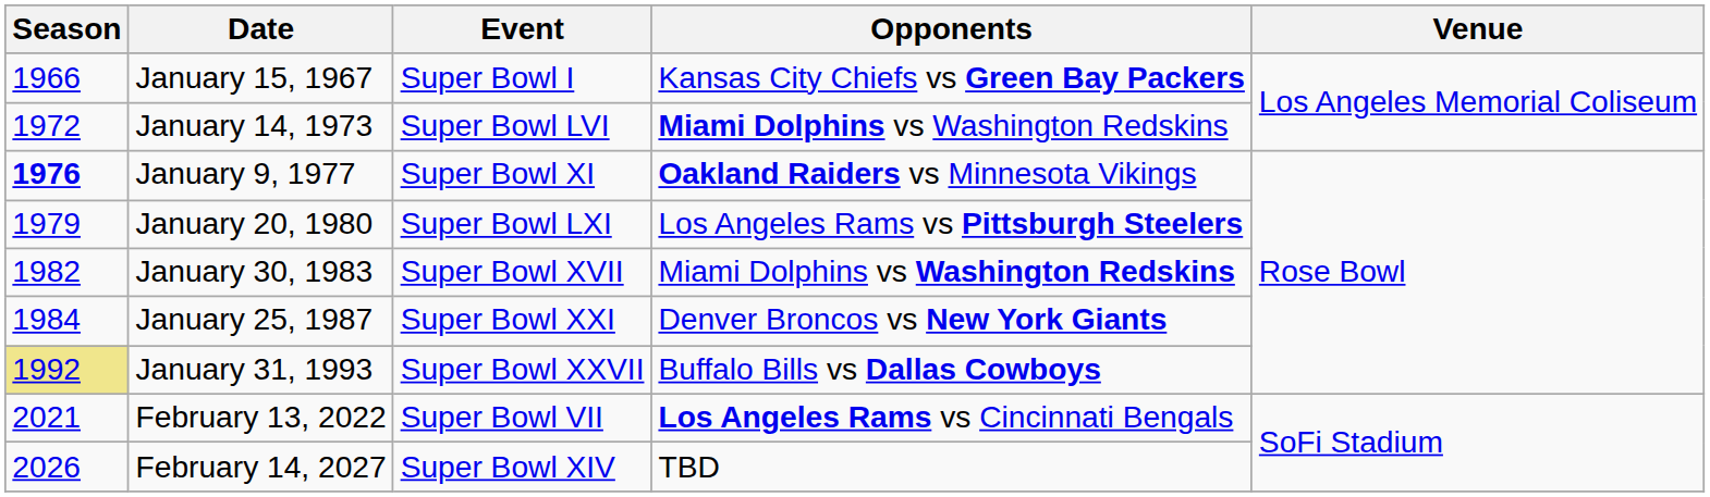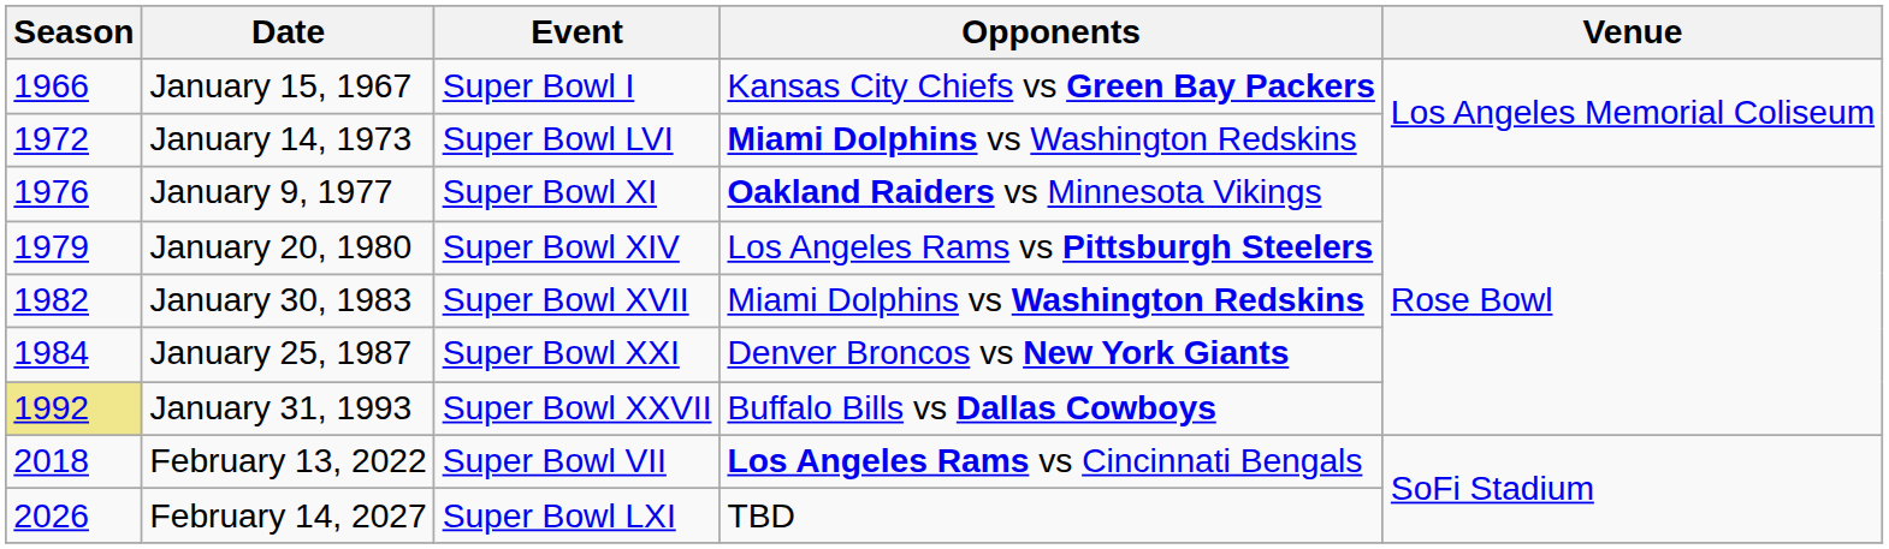 <table class="wikitable">
 <tr>
 <th>Season</th>
 <th>Date</th>
 <th>Event</th>
 <th>Opponents</th>
 <th>Venue</th>
 </tr>
 <tr>
 <td><a href='#'>1966</a></td>
 <td>January 15, 1967</td>
 <td><a href='#'>Super Bowl I</a></td>
 <td><a href='#'>Kansas City Chiefs</a> vs <strong><a href='#'>Green Bay Packers</a></strong></td>
 <td rowspan="2"><a href='#'>Los Angeles Memorial Coliseum</a></td>
 </tr>
 <tr>
 <td><a href='#'>1972</a></td>
 <td>January 14, 1973</td>
 <td><a href='#'>Super Bowl LVI</a></td>
 <td><strong><a href='#'>Miami Dolphins</a></strong> vs <a href='#'>Washington Redskins</a></td>
 </tr>
 <tr>
-<td><strong><a href='#'>1976</a></strong></td>
+<td><a href='#'>1976</a></td>
 <td>January 9, 1977</td>
 <td><a href='#'>Super Bowl XI</a></td>
 <td><strong><a href='#'>Oakland Raiders</a></strong> vs <a href='#'>Minnesota Vikings</a></td>
 <td rowspan="5"><a href='#'>Rose Bowl</a></td>
 </tr>
 <tr>
 <td><a href='#'>1979</a></td>
 <td>January 20, 1980</td>
-<td><a href='#'>Super Bowl LXI</a></td>
+<td><a href='#'>Super Bowl XIV</a></td>
 <td><a href='#'>Los Angeles Rams</a> vs <strong><a href='#'>Pittsburgh Steelers</a></strong></td>
 </tr>
 <tr>
 <td><a href='#'>1982</a></td>
 <td>January 30, 1983</td>
 <td><a href='#'>Super Bowl XVII</a></td>
 <td><a href='#'>Miami Dolphins</a> vs <strong><a href='#'>Washington Redskins</a></strong></td>
 </tr>
 <tr>
 <td><a href='#'>1984</a></td>
 <td>January 25, 1987</td>
 <td><a href='#'>Super Bowl XXI</a></td>
 <td><a href='#'>Denver Broncos</a> vs <strong><a href='#'>New York Giants</a></strong></td>
 </tr>
 <tr>
 <td style="background: khaki;"><a href='#'>1992</a></td>
 <td>January 31, 1993</td>
 <td><a href='#'>Super Bowl XXVII</a></td>
 <td><a href='#'>Buffalo Bills</a> vs <strong><a href='#'>Dallas Cowboys</a></strong></td>
 </tr>
 <tr>
-<td><a href='#'>2021</a></td>
+<td><a href='#'>2018</a></td>
 <td>February 13, 2022</td>
 <td><a href='#'>Super Bowl VII</a></td>
 <td><strong><a href='#'>Los Angeles Rams</a></strong> vs <a href='#'>Cincinnati Bengals</a></td>
 <td rowspan="2"><a href='#'>SoFi Stadium</a></td>
 </tr>
 <tr>
 <td><a href='#'>2026</a></td>
 <td>February 14, 2027</td>
-<td><a href='#'>Super Bowl XIV</a></td>
+<td><a href='#'>Super Bowl LXI</a></td>
 <td>TBD</td>
 </tr>
 </table>
